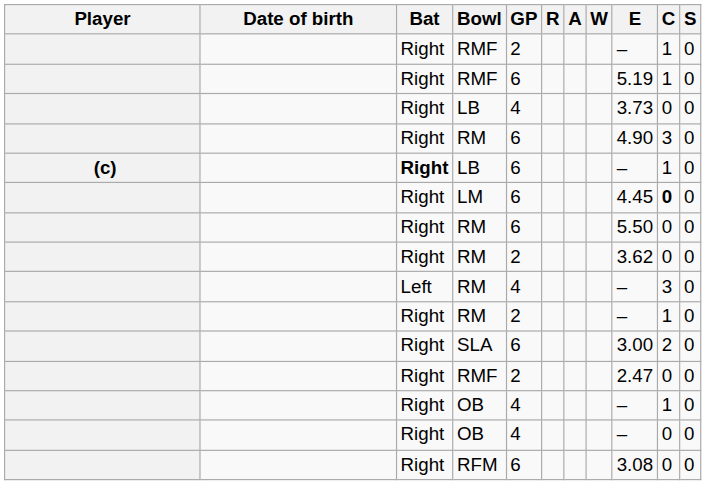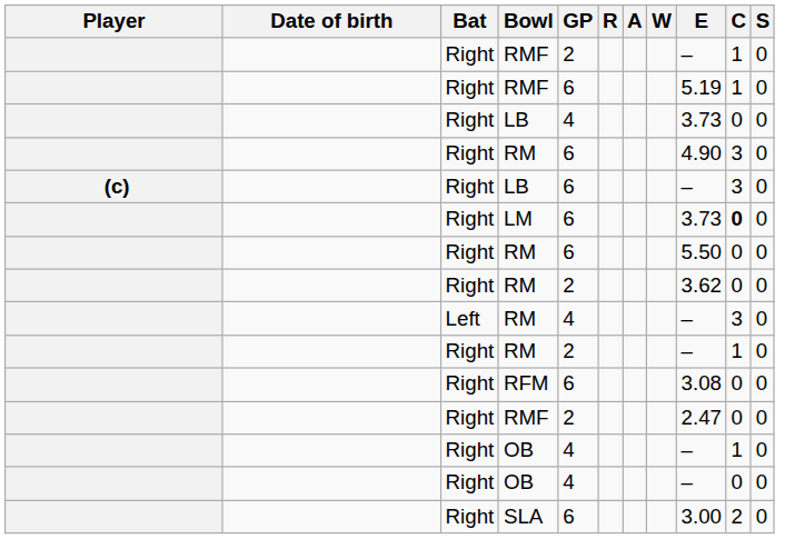 <table class="wikitable sortable plainrowheaders">
 <tr>
 <th scope="col" width="160">Player</th>
 <th scope="col" width="160">Date of birth</th>
 <th scope="col">Bat</th>
 <th scope="col">Bowl</th>
 <th scope="col">GP</th>
 <th scope="col">R</th>
 <th scope="col">A</th>
 <th scope="col">W</th>
 <th scope="col">E</th>
 <th scope="col">C</th>
 <th scope="col">S</th>
 </tr>
 <tr>
 <th scope="row"></th>
 <td></td>
 <td>Right</td>
 <td>RMF</td>
 <td>2</td>
 <td></td>
 <td></td>
 <td></td>
 <td>–</td>
 <td>1</td>
 <td>0</td>
 </tr>
 <tr>
 <th scope="row"></th>
 <td></td>
 <td>Right</td>
 <td>RMF</td>
 <td>6</td>
 <td></td>
 <td></td>
 <td></td>
 <td>5.19</td>
 <td>1</td>
 <td>0</td>
 </tr>
 <tr>
 <th scope="row"></th>
 <td></td>
 <td>Right</td>
 <td>LB</td>
 <td>4</td>
 <td></td>
 <td></td>
 <td></td>
 <td>3.73</td>
 <td>0</td>
 <td>0</td>
 </tr>
 <tr>
 <th scope="row"></th>
 <td></td>
 <td>Right</td>
 <td>RM</td>
 <td>6</td>
 <td></td>
 <td></td>
 <td></td>
 <td>4.90</td>
 <td>3</td>
 <td>0</td>
 </tr>
 <tr>
 <th scope="row"> (c)</th>
 <td></td>
-<td><strong>Right</strong></td>
+<td>Right</td>
 <td>LB</td>
 <td>6</td>
 <td></td>
 <td></td>
 <td></td>
 <td>–</td>
-<td>1</td>
+<td>3</td>
 <td>0</td>
 </tr>
 <tr>
 <th scope="row"></th>
 <td></td>
 <td>Right</td>
 <td>LM</td>
 <td>6</td>
 <td></td>
 <td></td>
 <td></td>
-<td>4.45</td>
+<td>3.73</td>
 <td><strong>0</strong></td>
 <td>0</td>
 </tr>
 <tr>
 <th scope="row"></th>
 <td></td>
 <td>Right</td>
 <td>RM</td>
 <td>6</td>
 <td></td>
 <td></td>
 <td></td>
 <td>5.50</td>
 <td>0</td>
 <td>0</td>
 </tr>
 <tr>
 <th scope="row"></th>
 <td></td>
 <td>Right</td>
 <td>RM</td>
 <td>2</td>
 <td></td>
 <td></td>
 <td></td>
 <td>3.62</td>
 <td>0</td>
 <td>0</td>
 </tr>
 <tr>
 <th scope="row"> </th>
 <td></td>
 <td>Left</td>
 <td>RM</td>
 <td>4</td>
 <td></td>
 <td></td>
 <td></td>
 <td>–</td>
 <td>3</td>
 <td>0</td>
 </tr>
 <tr>
 <th scope="row"></th>
 <td></td>
 <td>Right</td>
 <td>RM</td>
 <td>2</td>
 <td></td>
 <td></td>
 <td></td>
 <td>–</td>
 <td>1</td>
 <td>0</td>
 </tr>
 <tr>
 <th scope="row"></th>
 <td></td>
 <td>Right</td>
-<td>SLA</td>
+<td>RFM</td>
 <td>6</td>
 <td></td>
 <td></td>
 <td></td>
-<td>3.00</td>
-<td>2</td>
+<td>3.08</td>
+<td>0</td>
 <td>0</td>
 </tr>
 <tr>
 <th scope="row"></th>
 <td></td>
 <td>Right</td>
 <td>RMF</td>
 <td>2</td>
 <td></td>
 <td></td>
 <td></td>
 <td>2.47</td>
 <td>0</td>
 <td>0</td>
 </tr>
 <tr>
 <th scope="row"></th>
 <td></td>
 <td>Right</td>
 <td>OB</td>
 <td>4</td>
 <td></td>
 <td></td>
 <td></td>
 <td>–</td>
 <td>1</td>
 <td>0</td>
 </tr>
 <tr>
 <th scope="row"></th>
 <td></td>
 <td>Right</td>
 <td>OB</td>
 <td>4</td>
 <td></td>
 <td></td>
 <td></td>
 <td>–</td>
 <td>0</td>
 <td>0</td>
 </tr>
 <tr>
 <th scope="row"></th>
 <td></td>
 <td>Right</td>
-<td>RFM</td>
+<td>SLA</td>
 <td>6</td>
 <td></td>
 <td></td>
 <td></td>
-<td>3.08</td>
-<td>0</td>
+<td>3.00</td>
+<td>2</td>
 <td>0</td>
 </tr>
 </table>
